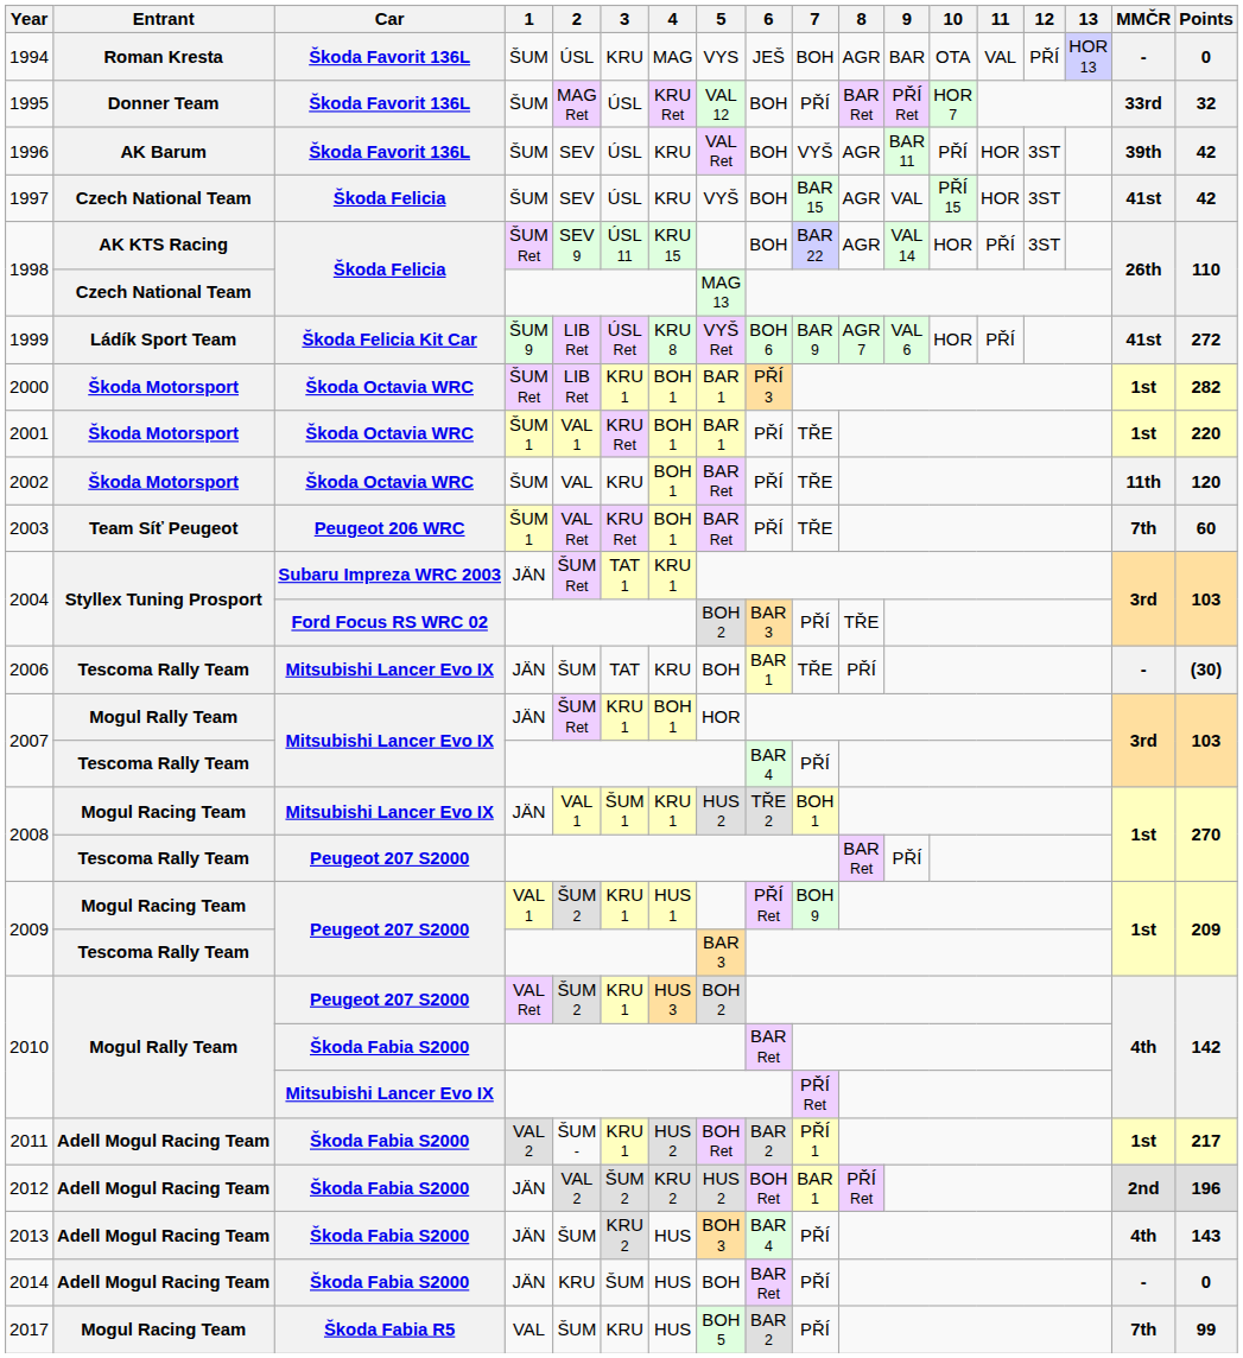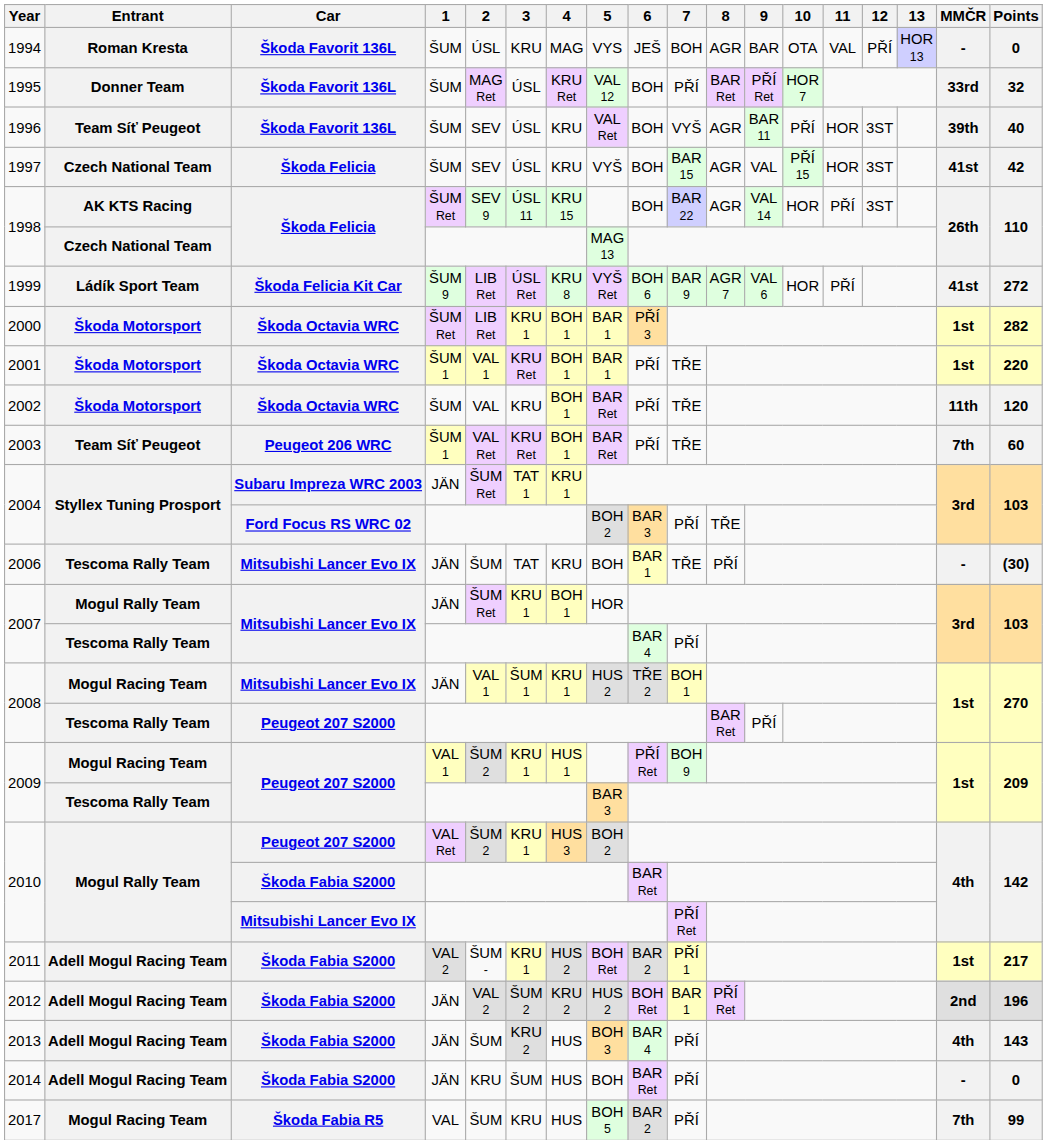 <table class="wikitable" style="text-align:center; font-size:85%">
 <tr>
 <th>Year</th>
 <th>Entrant</th>
 <th>Car</th>
 <th>1</th>
 <th>2</th>
 <th>3</th>
 <th>4</th>
 <th>5</th>
 <th>6</th>
 <th>7</th>
 <th>8</th>
 <th>9</th>
 <th>10</th>
 <th>11</th>
 <th>12</th>
 <th>13</th>
 <th>MMČR</th>
 <th>Points</th>
 </tr>
 <tr>
 <td>1994</td>
 <th nowrap>Roman Kresta</th>
 <th nowrap><a href='#'>Škoda Favorit 136L</a></th>
 <td>ŠUM</td>
 <td>ÚSL</td>
 <td>KRU</td>
 <td>MAG</td>
 <td>VYS</td>
 <td>JEŠ</td>
 <td>BOH</td>
 <td>AGR</td>
 <td>BAR</td>
 <td>OTA</td>
 <td>VAL</td>
 <td>PŘÍ</td>
 <td style="background:#CFCFFF;">HOR<br><small>13</small></td>
 <th>-</th>
 <th>0</th>
 </tr>
 <tr>
 <td>1995</td>
 <th nowrap>Donner Team</th>
 <th nowrap><a href='#'>Škoda Favorit 136L</a></th>
 <td>ŠUM</td>
 <td style="background:#EFCFFF;">MAG<br><small>Ret</small></td>
 <td>ÚSL</td>
 <td style="background:#EFCFFF;">KRU<br><small>Ret</small></td>
 <td style="background:#DFFFDF;">VAL<br><small>12</small></td>
 <td>BOH</td>
 <td>PŘÍ</td>
 <td style="background:#EFCFFF;">BAR<br><small>Ret</small></td>
 <td style="background:#EFCFFF;">PŘÍ<br><small>Ret</small></td>
 <td style="background:#DFFFDF;">HOR<br><small>7</small></td>
 <td colspan=3></td>
 <th>33rd</th>
 <th>32</th>
 </tr>
 <tr>
 <td>1996</td>
-<th nowrap>AK Barum</th>
+<th nowrap>Team Síť Peugeot</th>
 <th nowrap><a href='#'>Škoda Favorit 136L</a></th>
 <td>ŠUM</td>
 <td>SEV</td>
 <td>ÚSL</td>
 <td>KRU</td>
 <td style="background:#EFCFFF;">VAL<br><small>Ret</small></td>
 <td>BOH</td>
 <td>VYŠ</td>
 <td>AGR</td>
 <td style="background:#DFFFDF;">BAR<br><small>11</small></td>
 <td>PŘÍ</td>
 <td>HOR</td>
 <td>3ST</td>
 <td></td>
 <th>39th</th>
-<th>42</th>
+<th>40</th>
 </tr>
 <tr>
 <td>1997</td>
 <th nowrap>Czech National Team</th>
 <th nowrap><a href='#'>Škoda Felicia</a></th>
 <td>ŠUM</td>
 <td>SEV</td>
 <td>ÚSL</td>
 <td>KRU</td>
 <td>VYŠ</td>
 <td>BOH</td>
 <td style="background:#DFFFDF;">BAR<br><small>15</small></td>
 <td>AGR</td>
 <td>VAL</td>
 <td style="background:#DFFFDF;">PŘÍ<br><small>15</small></td>
 <td>HOR</td>
 <td>3ST</td>
 <td></td>
 <th>41st</th>
 <th>42</th>
 </tr>
 <tr>
 <td rowspan="2">1998</td>
 <th nowrap>AK KTS Racing</th>
 <th rowspan="2" nowrap><a href='#'>Škoda Felicia</a></th>
 <td style="background:#EFCFFF;">ŠUM<br><small>Ret</small></td>
 <td style="background:#DFFFDF;">SEV<br><small>9</small></td>
 <td style="background:#DFFFDF;">ÚSL<br><small>11</small></td>
 <td style="background:#DFFFDF;">KRU<br><small>15</small></td>
 <td></td>
 <td>BOH</td>
 <td style="background:#CFCFFF;">BAR<br><small>22</small></td>
 <td>AGR</td>
 <td style="background:#DFFFDF;">VAL<br><small>14</small></td>
 <td>HOR</td>
 <td>PŘÍ</td>
 <td>3ST</td>
 <td></td>
 <th rowspan="2">26th</th>
 <th rowspan="2">110</th>
 </tr>
 <tr>
 <th nowrap>Czech National Team</th>
 <td colspan=4></td>
 <td style="background:#DFFFDF;">MAG<br><small>13</small></td>
 <td colspan=8></td>
 </tr>
 <tr>
 <td>1999</td>
 <th nowrap>Ládík Sport Team</th>
 <th nowrap><a href='#'>Škoda Felicia Kit Car</a></th>
 <td style="background:#DFFFDF;">ŠUM<br><small>9</small></td>
 <td style="background:#EFCFFF;">LIB<br><small>Ret</small></td>
 <td style="background:#EFCFFF;">ÚSL<br><small>Ret</small></td>
 <td style="background:#DFFFDF;">KRU<br><small>8</small></td>
 <td style="background:#EFCFFF;">VYŠ<br><small>Ret</small></td>
 <td style="background:#DFFFDF;">BOH<br><small>6</small></td>
 <td style="background:#DFFFDF;">BAR<br><small>9</small></td>
 <td style="background:#DFFFDF;">AGR<br><small>7</small></td>
 <td style="background:#DFFFDF;">VAL<br><small>6</small></td>
 <td>HOR</td>
 <td>PŘÍ</td>
 <td colspan=2></td>
 <th>41st</th>
 <th>272</th>
 </tr>
 <tr>
 <td>2000</td>
 <th nowrap><a href='#'>Škoda Motorsport</a></th>
 <th nowrap><a href='#'>Škoda Octavia WRC</a></th>
 <td style="background:#EFCFFF;">ŠUM<br><small>Ret</small></td>
 <td style="background:#EFCFFF;">LIB<br><small>Ret</small></td>
 <td style="background:#FFFFBF;">KRU<br><small>1</small></td>
 <td style="background:#FFFFBF;">BOH<br><small>1</small></td>
 <td style="background:#FFFFBF;">BAR<br><small>1</small></td>
 <td style="background:#FFDF9F;">PŘÍ<br><small>3</small></td>
 <td colspan=7></td>
 <td style="background:#FFFFBF;"><strong>1st</strong></td>
 <td style="background:#FFFFBF;"><strong>282</strong></td>
 </tr>
 <tr>
 <td>2001</td>
 <th nowrap><a href='#'>Škoda Motorsport</a></th>
 <th nowrap><a href='#'>Škoda Octavia WRC</a></th>
 <td style="background:#FFFFBF;">ŠUM<br><small>1</small></td>
 <td style="background:#FFFFBF;">VAL<br><small>1</small></td>
 <td style="background:#EFCFFF;">KRU<br><small>Ret</small></td>
 <td style="background:#FFFFBF;">BOH<br><small>1</small></td>
 <td style="background:#FFFFBF;">BAR<br><small>1</small></td>
 <td>PŘÍ</td>
 <td>TŘE</td>
 <td colspan=6></td>
 <td style="background:#FFFFBF;"><strong>1st</strong></td>
 <td style="background:#FFFFBF;"><strong>220</strong></td>
 </tr>
 <tr>
 <td>2002</td>
 <th nowrap><a href='#'>Škoda Motorsport</a></th>
 <th nowrap><a href='#'>Škoda Octavia WRC</a></th>
 <td>ŠUM</td>
 <td>VAL</td>
 <td>KRU</td>
 <td style="background:#FFFFBF;">BOH<br><small>1</small></td>
 <td style="background:#EFCFFF;">BAR<br><small>Ret</small></td>
 <td>PŘÍ</td>
 <td>TŘE</td>
 <td colspan=6></td>
 <th>11th</th>
 <th>120</th>
 </tr>
 <tr>
 <td>2003</td>
 <th nowrap>Team Síť Peugeot</th>
 <th nowrap><a href='#'>Peugeot 206 WRC</a></th>
 <td style="background:#FFFFBF;">ŠUM<br><small>1</small></td>
 <td style="background:#EFCFFF;">VAL<br><small>Ret</small></td>
 <td style="background:#EFCFFF;">KRU<br><small>Ret</small></td>
 <td style="background:#FFFFBF;">BOH<br><small>1</small></td>
 <td style="background:#EFCFFF;">BAR<br><small>Ret</small></td>
 <td>PŘÍ</td>
 <td>TŘE</td>
 <td colspan=6></td>
 <th>7th</th>
 <th>60</th>
 </tr>
 <tr>
 <td rowspan="2">2004</td>
 <th rowspan="2" nowrap>Styllex Tuning Prosport</th>
 <th nowrap><a href='#'>Subaru Impreza WRC 2003</a></th>
 <td>JÄN</td>
 <td style="background:#EFCFFF;">ŠUM<br><small>Ret</small></td>
 <td style="background:#FFFFBF;">TAT<br><small>1</small></td>
 <td style="background:#FFFFBF;">KRU<br><small>1</small></td>
 <td colspan=9></td>
 <td style="background:#FFDF9F;" rowspan="2"><strong>3rd</strong></td>
 <td style="background:#FFDF9F;" rowspan="2"><strong>103</strong></td>
 </tr>
 <tr>
 <th nowrap><a href='#'>Ford Focus RS WRC 02</a></th>
 <td colspan=4></td>
 <td style="background:#DFDFDF;">BOH<br><small>2</small></td>
 <td style="background:#FFDF9F;">BAR<br><small>3</small></td>
 <td>PŘÍ</td>
 <td>TŘE</td>
 <td colspan=5></td>
 </tr>
 <tr>
 <td>2006</td>
 <th nowrap>Tescoma Rally Team</th>
 <th nowrap><a href='#'>Mitsubishi Lancer Evo IX</a></th>
 <td>JÄN</td>
 <td>ŠUM</td>
 <td>TAT</td>
 <td>KRU</td>
 <td>BOH</td>
 <td style="background:#FFFFBF;">BAR<br><small>1</small></td>
 <td>TŘE</td>
 <td>PŘÍ</td>
 <td colspan=5></td>
 <th>-</th>
 <th>(30)</th>
 </tr>
 <tr>
 <td rowspan="2">2007</td>
 <th nowrap>Mogul Rally Team</th>
 <th rowspan="2" nowrap><a href='#'>Mitsubishi Lancer Evo IX</a></th>
 <td>JÄN</td>
 <td style="background:#EFCFFF;">ŠUM<br><small>Ret</small></td>
 <td style="background:#FFFFBF;">KRU<br><small>1</small></td>
 <td style="background:#FFFFBF;">BOH<br><small>1</small></td>
 <td>HOR</td>
 <td colspan=8></td>
 <td style="background:#FFDF9F;" rowspan="2"><strong>3rd</strong></td>
 <td style="background:#FFDF9F;" rowspan="2"><strong>103</strong></td>
 </tr>
 <tr>
 <th nowrap>Tescoma Rally Team</th>
 <td colspan=5></td>
 <td style="background:#DFFFDF;">BAR<br><small>4</small></td>
 <td>PŘÍ</td>
 <td colspan=6></td>
 </tr>
 <tr>
 <td rowspan="2">2008</td>
 <th nowrap>Mogul Racing Team</th>
 <th nowrap><a href='#'>Mitsubishi Lancer Evo IX</a></th>
 <td>JÄN</td>
 <td style="background:#FFFFBF;">VAL<br><small>1</small></td>
 <td style="background:#FFFFBF;">ŠUM<br><small>1</small></td>
 <td style="background:#FFFFBF;">KRU<br><small>1</small></td>
 <td style="background:#DFDFDF;">HUS<br><small>2</small></td>
 <td style="background:#DFDFDF;">TŘE<br><small>2</small></td>
 <td style="background:#FFFFBF;">BOH<br><small>1</small></td>
 <td colspan=6></td>
 <td style="background:#FFFFBF;" rowspan="2"><strong>1st</strong></td>
 <td style="background:#FFFFBF;" rowspan="2"><strong>270</strong></td>
 </tr>
 <tr>
 <th nowrap>Tescoma Rally Team</th>
 <th nowrap><a href='#'>Peugeot 207 S2000</a></th>
 <td colspan=7></td>
 <td style="background:#EFCFFF;">BAR<br><small>Ret</small></td>
 <td>PŘÍ</td>
 <td colspan=4></td>
 </tr>
 <tr>
 <td rowspan="2">2009</td>
 <th nowrap>Mogul Racing Team</th>
 <th rowspan="2" nowrap><a href='#'>Peugeot 207 S2000</a></th>
 <td style="background:#FFFFBF;">VAL<br><small>1</small></td>
 <td style="background:#DFDFDF;">ŠUM<br><small>2</small></td>
 <td style="background:#FFFFBF;">KRU<br><small>1</small></td>
 <td style="background:#FFFFBF;">HUS<br><small>1</small></td>
 <td></td>
 <td style="background:#EFCFFF;">PŘÍ<br><small>Ret</small></td>
 <td style="background:#DFFFDF;">BOH<br><small>9</small></td>
 <td colspan=6></td>
 <td style="background:#FFFFBF;" rowspan="2"><strong>1st</strong></td>
 <td style="background:#FFFFBF;" rowspan="2"><strong>209</strong></td>
 </tr>
 <tr>
 <th nowrap>Tescoma Rally Team</th>
 <td colspan=4></td>
 <td style="background:#FFDF9F;">BAR<br><small>3</small></td>
 <td colspan=8></td>
 </tr>
 <tr>
 <td rowspan="3">2010</td>
 <th rowspan="3" nowrap>Mogul Rally Team</th>
 <th nowrap><a href='#'>Peugeot 207 S2000</a></th>
 <td style="background:#EFCFFF;">VAL<br><small>Ret</small></td>
 <td style="background:#DFDFDF;">ŠUM<br><small>2</small></td>
 <td style="background:#FFFFBF;">KRU<br><small>1</small></td>
 <td style="background:#FFDF9F;">HUS<br><small>3</small></td>
 <td style="background:#DFDFDF;">BOH<br><small>2</small></td>
 <td colspan=8></td>
 <th rowspan="3">4th</th>
 <th rowspan="3">142</th>
 </tr>
 <tr>
 <th nowrap><a href='#'>Škoda Fabia S2000</a></th>
 <td colspan=5></td>
 <td style="background:#EFCFFF;">BAR<br><small>Ret</small></td>
 <td colspan=7></td>
 </tr>
 <tr>
 <th nowrap><a href='#'>Mitsubishi Lancer Evo IX</a></th>
 <td colspan=6></td>
 <td style="background:#EFCFFF;">PŘÍ<br><small>Ret</small></td>
 <td colspan=6></td>
 </tr>
 <tr>
 <td>2011</td>
 <th nowrap>Adell Mogul Racing Team</th>
 <th nowrap><a href='#'>Škoda Fabia S2000</a></th>
 <td style="background:#DFDFDF;">VAL<br><small>2</small></td>
 <td>ŠUM<br><small>-</small></td>
 <td style="background:#FFFFBF;">KRU<br><small>1</small></td>
 <td style="background:#DFDFDF;">HUS<br><small>2</small></td>
 <td style="background:#EFCFFF;">BOH<br><small>Ret</small></td>
 <td style="background:#DFDFDF;">BAR<br><small>2</small></td>
 <td style="background:#FFFFBF;">PŘÍ<br><small>1</small></td>
 <td colspan=6></td>
 <td style="background:#FFFFBF;"><strong>1st</strong></td>
 <td style="background:#FFFFBF;"><strong>217</strong></td>
 </tr>
 <tr>
 <td>2012</td>
 <th nowrap>Adell Mogul Racing Team</th>
 <th nowrap><a href='#'>Škoda Fabia S2000</a></th>
 <td>JÄN</td>
 <td style="background:#DFDFDF;">VAL<br><small>2</small></td>
 <td style="background:#DFDFDF;">ŠUM<br><small>2</small></td>
 <td style="background:#DFDFDF;">KRU<br><small>2</small></td>
 <td style="background:#DFDFDF;">HUS<br><small>2</small></td>
 <td style="background:#EFCFFF;">BOH<br><small>Ret</small></td>
 <td style="background:#FFFFBF;">BAR<br><small>1</small></td>
 <td style="background:#EFCFFF;">PŘÍ<br><small>Ret</small></td>
 <td colspan=5></td>
 <td style="background:#DFDFDF;"><strong>2nd</strong></td>
 <td style="background:#DFDFDF;"><strong>196</strong></td>
 </tr>
 <tr>
 <td>2013</td>
 <th nowrap>Adell Mogul Racing Team</th>
 <th nowrap><a href='#'>Škoda Fabia S2000</a></th>
 <td>JÄN</td>
 <td>ŠUM</td>
 <td style="background:#DFDFDF;">KRU<br><small>2</small></td>
 <td>HUS</td>
 <td style="background:#FFDF9F;">BOH<br><small>3</small></td>
 <td style="background:#DFFFDF;">BAR<br><small>4</small></td>
 <td>PŘÍ</td>
 <td colspan=6></td>
 <th>4th</th>
 <th>143</th>
 </tr>
 <tr>
 <td>2014</td>
 <th nowrap>Adell Mogul Racing Team</th>
 <th nowrap><a href='#'>Škoda Fabia S2000</a></th>
 <td>JÄN</td>
 <td>KRU</td>
 <td>ŠUM</td>
 <td>HUS</td>
 <td>BOH</td>
 <td style="background:#EFCFFF;">BAR<br><small>Ret</small></td>
 <td>PŘÍ</td>
 <td colspan=6></td>
 <th>-</th>
 <th>0</th>
 </tr>
 <tr>
 <td>2017</td>
 <th nowrap>Mogul Racing Team</th>
 <th nowrap><a href='#'>Škoda Fabia R5</a></th>
 <td>VAL</td>
 <td>ŠUM</td>
 <td>KRU</td>
 <td>HUS</td>
 <td style="background:#DFFFDF;">BOH<br><small>5</small></td>
 <td style="background:#DFDFDF;">BAR<br><small>2</small></td>
 <td>PŘÍ</td>
 <td colspan=6></td>
 <th>7th</th>
 <th>99</th>
 </tr>
 </table>
